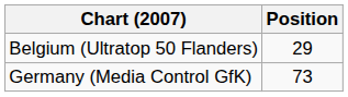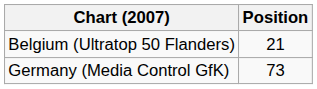 <table class="wikitable sortable">
 <tr>
 <th>Chart (2007)</th>
 <th>Position</th>
 </tr>
 <tr>
 <td>Belgium (Ultratop 50 Flanders)</td>
-<td style="text-align:center;">29</td>
+<td style="text-align:center;">21</td>
 </tr>
 <tr>
 <td>Germany (Media Control GfK)</td>
 <td style="text-align:center;">73</td>
 </tr>
 </table>
